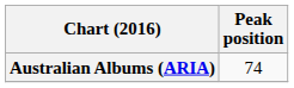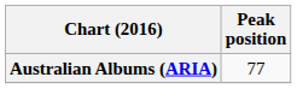 <table class="wikitable sortable plainrowheaders" style="text-align:center">
 <tr>
 <th scope="col">Chart (2016)</th>
 <th scope="col">Peak<br>position</th>
 </tr>
 <tr>
 <th scope="row">Australian Albums (<a href='#'>ARIA</a>)</th>
-<td>74</td>
+<td>77</td>
 </tr>
 <tr>
 </tr>
 <tr>
 </tr>
 <tr>
 </tr>
 </table>
